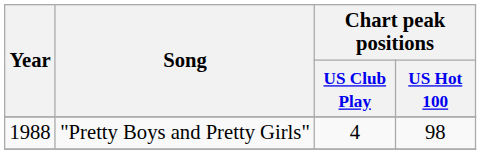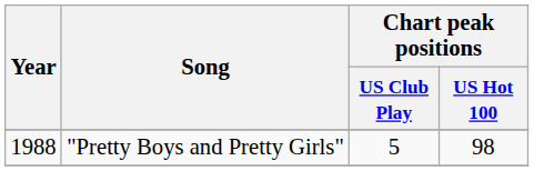 <table class="wikitable">
 <tr>
 <th rowspan="2">Year</th>
 <th rowspan="2">Song</th>
 <th colspan="2">Chart peak positions</th>
 </tr>
 <tr>
 <th width="55"><small><a href='#'>US Club Play</a></small></th>
 <th width="55"><small><a href='#'>US Hot 100</a></small></th>
 </tr>
 <tr>
 </tr>
 <tr>
 <td align="center">1988</td>
 <td>"Pretty Boys and Pretty Girls"</td>
-<td align="center">4</td>
+<td align="center">5</td>
 <td align="center">98</td>
 </tr>
 <tr>
 </tr>
 </table>
